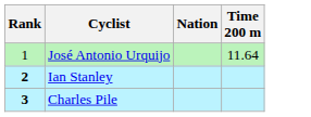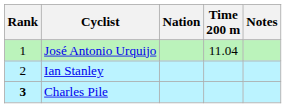 <table class="wikitable sortable" style="text-align:center">
 <tr>
 <th>Rank</th>
 <th>Cyclist</th>
 <th>Nation</th>
 <th>Time<br>200 m</th>
+<th>Notes</th>
 </tr>
 <tr bgcolor=bbf3bb>
 <td>1</td>
 <td align=left><a href='#'>José Antonio Urquijo</a></td>
 <td align=left></td>
-<td>11.64</td>
+<td>11.04</td>
+<td></td>
 </tr>
 <tr bgcolor=bbf3ff>
-<td><strong>2</strong></td>
+<td>2</td>
 <td align=left><a href='#'>Ian Stanley</a></td>
 <td align=left></td>
+<td></td>
 <td></td>
 </tr>
 <tr bgcolor=bbf3ff>
 <td><strong>3</strong></td>
 <td align=left><a href='#'>Charles Pile</a></td>
 <td align=left></td>
 <td></td>
+<td></td>
 </tr>
 </table>
